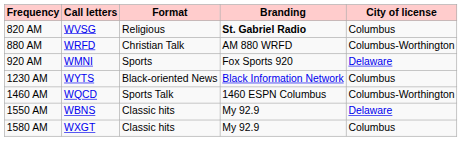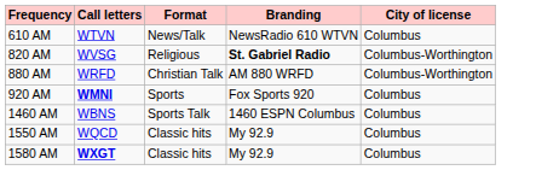 <table class="wikitable">
 <tr>
 <th style="background:#ffcccc;">Frequency</th>
 <th style="background:#ffcccc;">Call letters</th>
 <th style="background:#ffcccc;">Format</th>
 <th style="background:#ffcccc;">Branding</th>
 <th style="background:#ffcccc;">City of license</th>
 </tr>
 <tr>
+<td>610 AM</td>
+<td><a href='#'>WTVN</a></td>
+<td>News/Talk</td>
+<td>NewsRadio 610 WTVN</td>
+<td>Columbus</td>
+</tr>
+<tr>
 <td>820 AM</td>
 <td><a href='#'>WVSG</a></td>
 <td>Religious</td>
 <td><strong>St. Gabriel Radio</strong></td>
-<td>Columbus</td>
+<td>Columbus-Worthington</td>
 </tr>
 <tr>
 <td>880 AM</td>
 <td><a href='#'>WRFD</a></td>
 <td>Christian Talk</td>
 <td>AM 880 WRFD</td>
 <td>Columbus-Worthington</td>
 </tr>
 <tr>
 <td>920 AM</td>
-<td><a href='#'>WMNI</a></td>
+<td><strong><a href='#'>WMNI</a></strong></td>
 <td>Sports</td>
 <td>Fox Sports 920</td>
-<td><a href='#'>Delaware</a></td>
-</tr>
-<tr>
-<td>1230 AM</td>
-<td><a href='#'>WYTS</a></td>
-<td>Black-oriented News</td>
-<td><a href='#'>Black Information Network</a></td>
 <td>Columbus</td>
 </tr>
 <tr>
 <td>1460 AM</td>
-<td><a href='#'>WQCD</a></td>
+<td><a href='#'>WBNS</a></td>
 <td>Sports Talk</td>
 <td>1460 ESPN Columbus</td>
-<td>Columbus-Worthington</td>
+<td>Columbus</td>
 </tr>
 <tr>
 <td>1550 AM</td>
-<td><a href='#'>WBNS</a></td>
+<td><a href='#'>WQCD</a></td>
 <td>Classic hits</td>
 <td>My 92.9</td>
-<td><a href='#'>Delaware</a></td>
+<td>Columbus</td>
 </tr>
 <tr>
 <td>1580 AM</td>
-<td><a href='#'>WXGT</a></td>
+<td><strong><a href='#'>WXGT</a></strong></td>
 <td>Classic hits</td>
 <td>My 92.9</td>
 <td>Columbus</td>
 </tr>
 </table>
